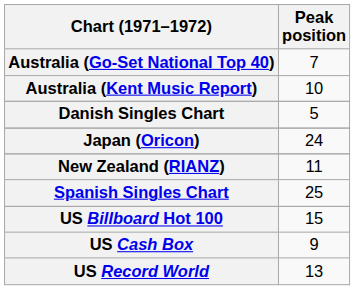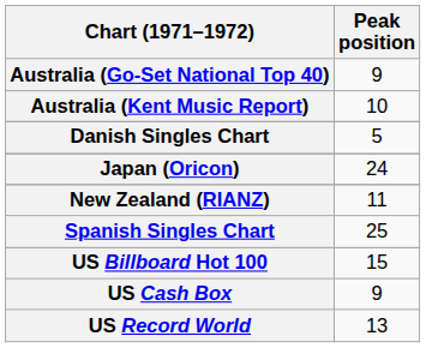 <table class="wikitable plainrowheaders sortable" style=text-align:center;">
 <tr>
 <th scope="col">Chart (1971–1972)</th>
 <th scope="col">Peak<br>position</th>
 </tr>
 <tr>
 <th scope="row">Australia (<a href='#'>Go-Set National Top 40</a>)</th>
-<td>7</td>
+<td>9</td>
 </tr>
 <tr>
 <th scope="row">Australia (<a href='#'>Kent Music Report</a>)</th>
 <td>10</td>
 </tr>
 <tr>
 </tr>
 <tr>
 <th scope="row">Danish Singles Chart</th>
 <td>5</td>
 </tr>
 <tr>
 </tr>
 <tr>
 <th scope="row">Japan (<a href='#'>Oricon</a>)</th>
 <td>24</td>
 </tr>
 <tr>
 </tr>
 <tr>
 </tr>
 <tr>
 <th scope="row">New Zealand (<a href='#'>RIANZ</a>)</th>
 <td>11</td>
 </tr>
 <tr>
 <th scope="row"><a href='#'>Spanish Singles Chart</a></th>
 <td align="center">25</td>
 </tr>
 <tr>
 </tr>
 <tr>
 <th scope="row">US <a href='#'><em>Billboard</em> Hot 100</a></th>
 <td>15</td>
 </tr>
 <tr>
 <th scope="row">US <em><a href='#'>Cash Box</a></em></th>
 <td>9</td>
 </tr>
 <tr>
 <th scope="row">US <em><a href='#'>Record World</a></em></th>
 <td>13</td>
 </tr>
 </table>
